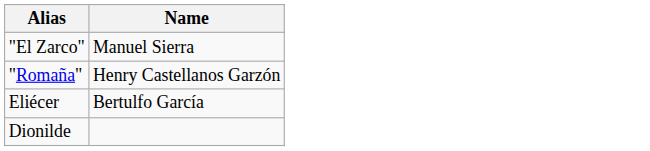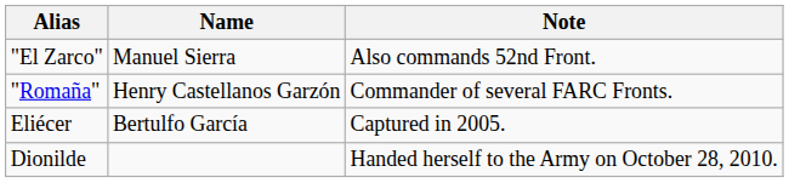 <table class="wikitable">
 <tr>
 <th>Alias</th>
 <th>Name</th>
+<th>Note</th>
 </tr>
 <tr>
 <td>"El Zarco"</td>
 <td>Manuel Sierra</td>
+<td>Also commands 52nd Front. </td>
 </tr>
 <tr>
 <td>"<a href='#'>Romaña</a>"</td>
 <td>Henry Castellanos Garzón</td>
+<td>Commander of several FARC Fronts.</td>
 </tr>
 <tr>
 <td>Eliécer</td>
 <td>Bertulfo García</td>
+<td>Captured in 2005.</td>
 </tr>
 <tr>
 <td>Dionilde</td>
 <td></td>
+<td>Handed herself to the Army on October 28, 2010.</td>
 </tr>
 </table>
